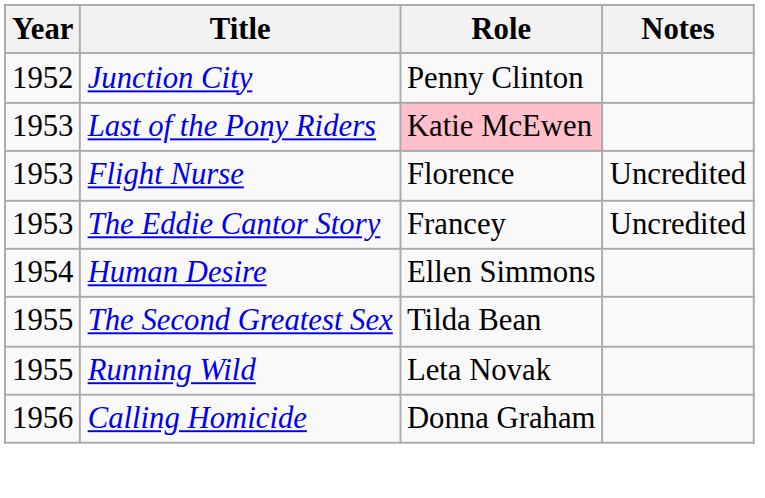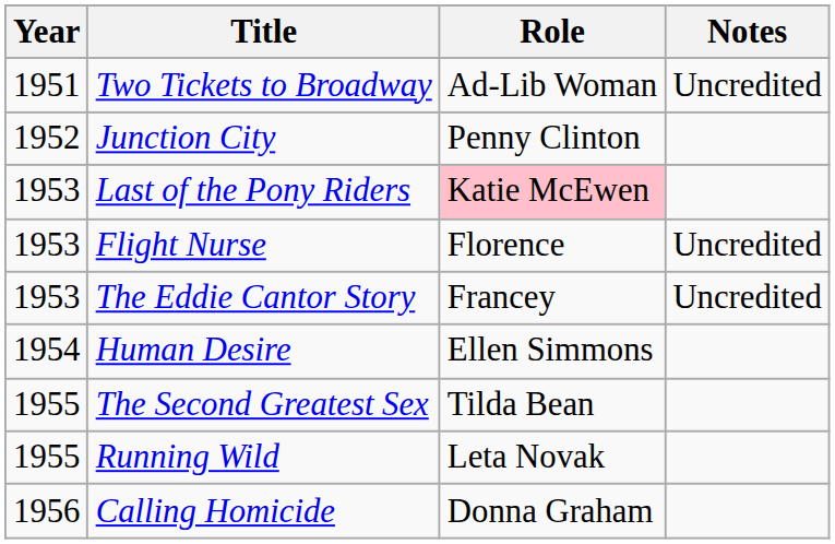 <table class="wikitable">
 <tr>
 <th>Year</th>
 <th>Title</th>
 <th>Role</th>
 <th>Notes</th>
+</tr>
+<tr>
+<td>1951</td>
+<td><em><a href='#'>Two Tickets to Broadway</a></em></td>
+<td>Ad-Lib Woman</td>
+<td>Uncredited</td>
 </tr>
 <tr>
 <td>1952</td>
 <td><em><a href='#'>Junction City</a></em></td>
 <td>Penny Clinton</td>
 <td></td>
 </tr>
 <tr>
 <td>1953</td>
 <td><em><a href='#'>Last of the Pony Riders</a></em></td>
 <td style="background: pink;">Katie McEwen</td>
 <td></td>
 </tr>
 <tr>
 <td>1953</td>
 <td><em><a href='#'>Flight Nurse</a></em></td>
 <td>Florence</td>
 <td>Uncredited</td>
 </tr>
 <tr>
 <td>1953</td>
 <td><em><a href='#'>The Eddie Cantor Story</a></em></td>
 <td>Francey</td>
 <td>Uncredited</td>
 </tr>
 <tr>
 <td>1954</td>
 <td><em><a href='#'>Human Desire</a></em></td>
 <td>Ellen Simmons</td>
 <td></td>
 </tr>
 <tr>
 <td>1955</td>
 <td><em><a href='#'>The Second Greatest Sex</a></em></td>
 <td>Tilda Bean</td>
 <td></td>
 </tr>
 <tr>
 <td>1955</td>
 <td><em><a href='#'>Running Wild</a></em></td>
 <td>Leta Novak</td>
 <td></td>
 </tr>
 <tr>
 <td>1956</td>
 <td><em><a href='#'>Calling Homicide</a></em></td>
 <td>Donna Graham</td>
 <td></td>
 </tr>
 </table>
